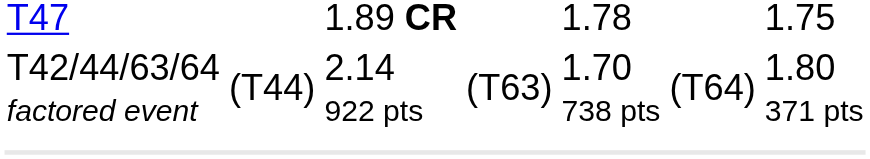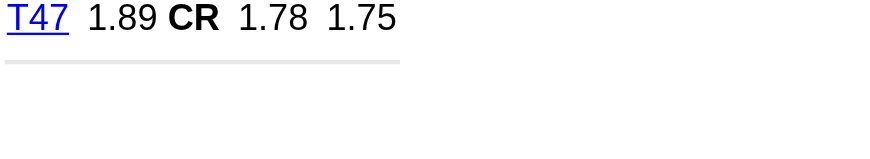 <table>
 <tr>
 <td><a href='#'>T47</a></td>
 <td></td>
 <td>1.89 <strong>CR</strong></td>
 <td></td>
 <td>1.78</td>
 <td></td>
 <td>1.75</td>
 </tr>
 <tr>
-<td>T42/44/63/64<br><small><em>factored event</em></small></td>
-<td> (T44)</td>
-<td>2.14<br><small>922 pts</small></td>
-<td> (T63)</td>
-<td>1.70<br><small>738 pts</small></td>
-<td> (T64)</td>
-<td>1.80<br><small>371 pts</small></td>
-</tr>
-<tr>
 <td colspan=7></td>
 </tr>
 <tr>
 </tr>
 <tr bgcolor= e8e8e8>
 <td colspan=7></td>
 </tr>
 </table>
